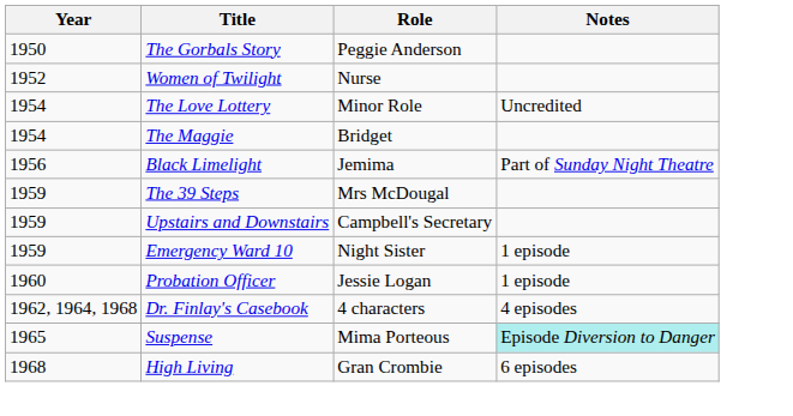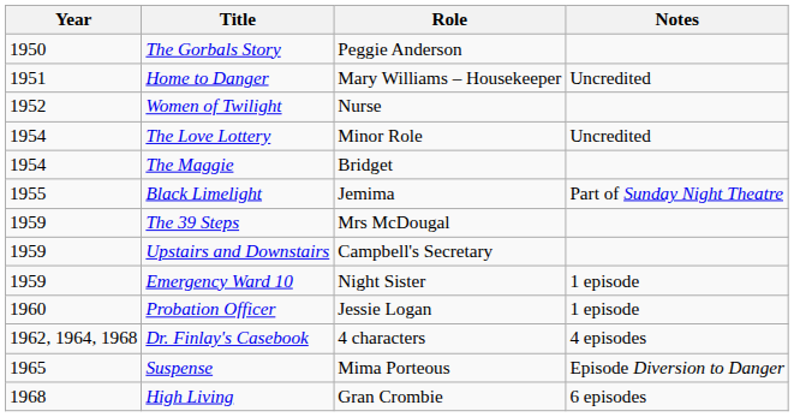 <table class="wikitable">
 <tr>
 <th>Year</th>
 <th>Title</th>
 <th>Role</th>
 <th>Notes</th>
 </tr>
 <tr>
 <td>1950</td>
 <td><em><a href='#'>The Gorbals Story</a></em></td>
 <td>Peggie Anderson</td>
 <td></td>
+</tr>
+<tr>
+<td>1951</td>
+<td><em><a href='#'>Home to Danger</a></em></td>
+<td>Mary Williams – Housekeeper</td>
+<td>Uncredited</td>
 </tr>
 <tr>
 <td>1952</td>
 <td><em><a href='#'>Women of Twilight</a></em></td>
 <td>Nurse</td>
 <td></td>
 </tr>
 <tr>
 <td>1954</td>
 <td><em><a href='#'>The Love Lottery</a></em></td>
 <td>Minor Role</td>
 <td>Uncredited</td>
 </tr>
 <tr>
 <td>1954</td>
 <td><em><a href='#'>The Maggie</a></em></td>
 <td>Bridget</td>
 <td></td>
 </tr>
 <tr>
-<td>1956</td>
+<td>1955</td>
 <td><em><a href='#'>Black Limelight</a></em></td>
 <td>Jemima</td>
 <td>Part of <em><a href='#'>Sunday Night Theatre</a></em></td>
 </tr>
 <tr>
 <td>1959</td>
 <td><em><a href='#'>The 39 Steps</a></em></td>
 <td>Mrs McDougal</td>
 <td></td>
 </tr>
 <tr>
 <td>1959</td>
 <td><em><a href='#'>Upstairs and Downstairs</a></em></td>
 <td>Campbell's Secretary</td>
 <td></td>
 </tr>
 <tr>
 <td>1959</td>
 <td><em><a href='#'>Emergency Ward 10</a></em></td>
 <td>Night Sister</td>
 <td>1 episode</td>
 </tr>
 <tr>
 <td>1960</td>
 <td><em><a href='#'>Probation Officer</a></em></td>
 <td>Jessie Logan</td>
 <td>1 episode</td>
 </tr>
 <tr>
 <td>1962, 1964, 1968</td>
 <td><em><a href='#'>Dr. Finlay's Casebook</a></em></td>
 <td>4 characters</td>
 <td>4 episodes</td>
 </tr>
 <tr>
 <td>1965</td>
 <td><em><a href='#'>Suspense</a></em></td>
 <td>Mima Porteous</td>
-<td style="background: paleturquoise;">Episode <em>Diversion to Danger</em></td>
+<td>Episode <em>Diversion to Danger</em></td>
 </tr>
 <tr>
 <td>1968</td>
 <td><em><a href='#'>High Living</a></em></td>
 <td>Gran Crombie</td>
 <td>6 episodes </td>
 </tr>
 </table>
